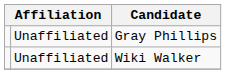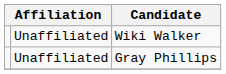 <table class="wikitable sortable">
 <tr>
 <th colspan=2>Affiliation</th>
 <th>Candidate</th>
 </tr>
 <tr>
 <td bgcolor=></td>
 <td>Unaffiliated</td>
-<td>Gray Phillips</td>
+<td>Wiki Walker</td>
 </tr>
 <tr>
 <td bgcolor=></td>
 <td>Unaffiliated</td>
-<td>Wiki Walker</td>
+<td>Gray Phillips</td>
 </tr>
 <tr>
 </tr>
 </table>
